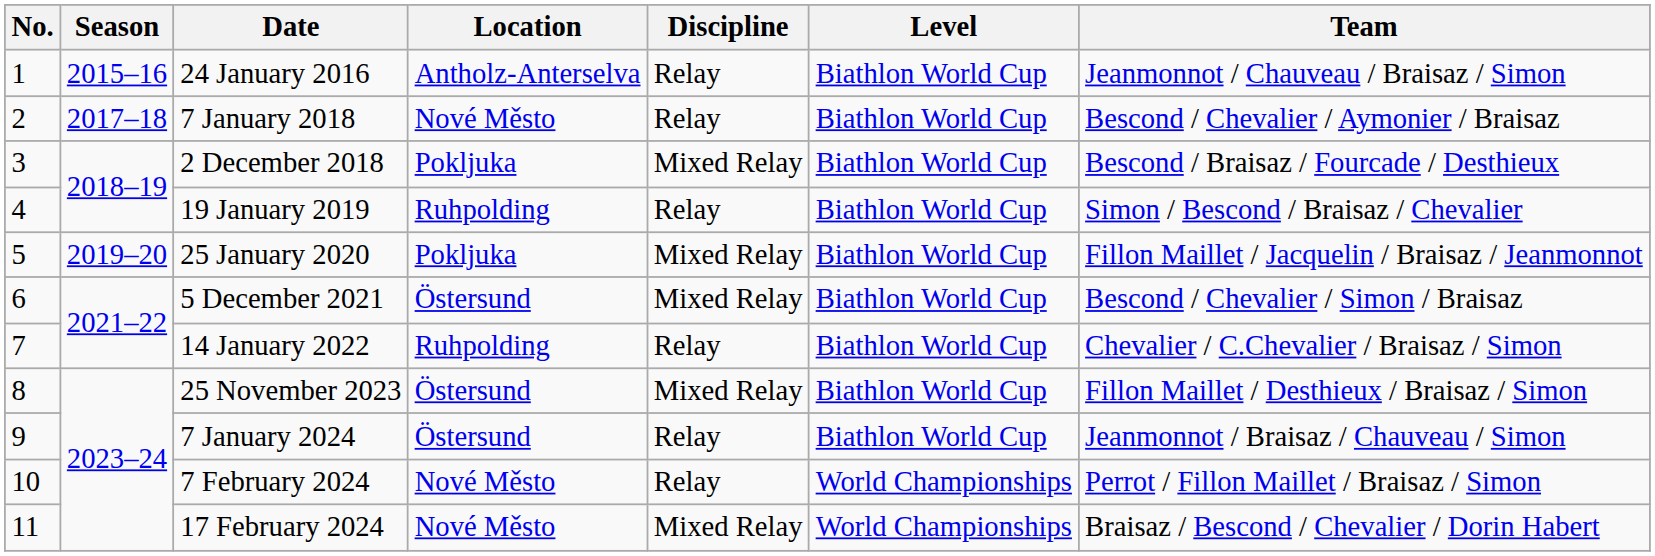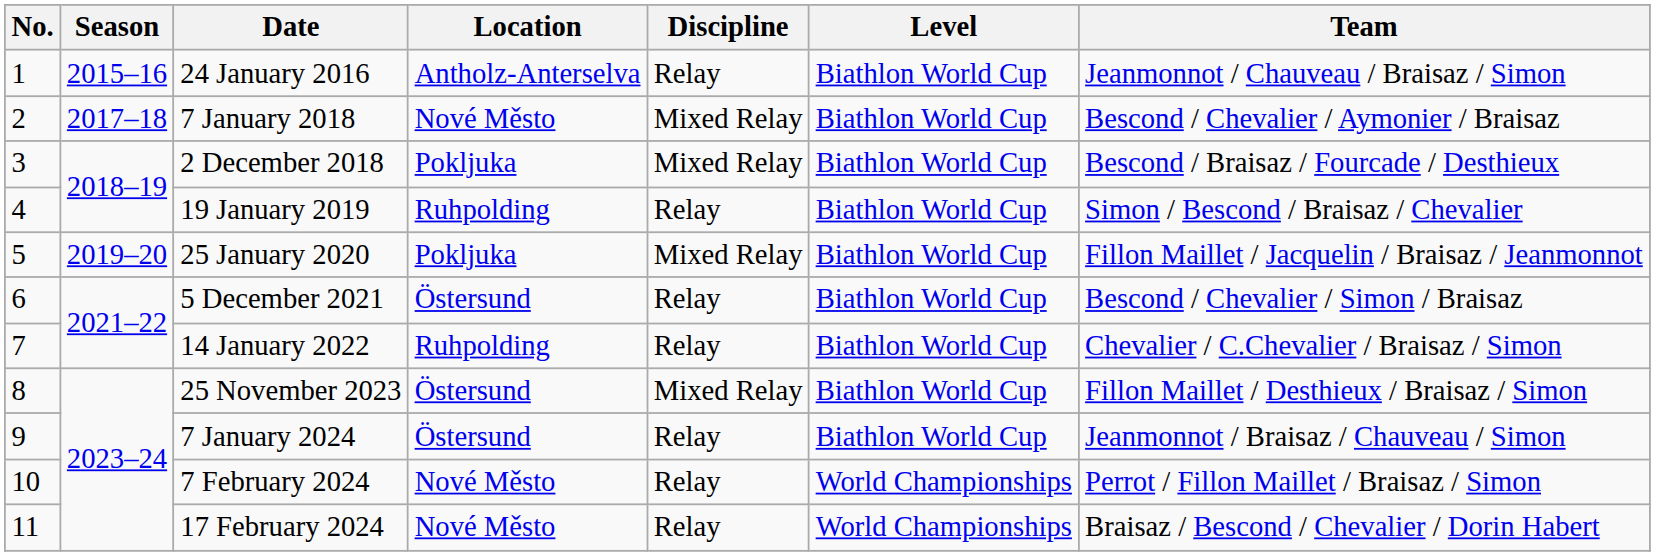 <table class="wikitable sortable" style="text-align:left">
 <tr>
 <th>No.</th>
 <th>Season</th>
 <th>Date</th>
 <th>Location</th>
 <th>Discipline</th>
 <th>Level</th>
 <th>Team</th>
 </tr>
 <tr>
 <td>1</td>
 <td rowspan=1><a href='#'>2015–16</a></td>
 <td>24 January 2016</td>
 <td> <a href='#'>Antholz-Anterselva</a></td>
 <td>Relay</td>
 <td><a href='#'>Biathlon World Cup</a></td>
 <td><a href='#'>Jeanmonnot</a> / <a href='#'>Chauveau</a> / Braisaz / <a href='#'>Simon</a></td>
 </tr>
 <tr>
 <td>2</td>
 <td rowspan=1><a href='#'>2017–18</a></td>
 <td>7 January 2018</td>
 <td> <a href='#'>Nové Město</a></td>
-<td>Relay</td>
+<td>Mixed Relay</td>
 <td><a href='#'>Biathlon World Cup</a></td>
 <td><a href='#'>Bescond</a> / <a href='#'>Chevalier</a> / <a href='#'>Aymonier</a> / Braisaz</td>
 </tr>
 <tr>
 <td>3</td>
 <td rowspan=2><a href='#'>2018–19</a></td>
 <td>2 December 2018</td>
 <td> <a href='#'>Pokljuka</a></td>
 <td>Mixed Relay</td>
 <td><a href='#'>Biathlon World Cup</a></td>
 <td><a href='#'>Bescond</a> / Braisaz / <a href='#'>Fourcade</a> / <a href='#'>Desthieux</a></td>
 </tr>
 <tr>
 <td>4</td>
 <td>19 January 2019</td>
 <td> <a href='#'>Ruhpolding</a></td>
 <td>Relay</td>
 <td><a href='#'>Biathlon World Cup</a></td>
 <td><a href='#'>Simon</a> / <a href='#'>Bescond</a> / Braisaz / <a href='#'>Chevalier</a></td>
 </tr>
 <tr>
 <td>5</td>
 <td rowspan=1><a href='#'>2019–20</a></td>
 <td>25 January 2020</td>
 <td align=left> <a href='#'>Pokljuka</a></td>
 <td>Mixed Relay</td>
 <td><a href='#'>Biathlon World Cup</a></td>
 <td><a href='#'>Fillon Maillet</a> / <a href='#'>Jacquelin</a> / Braisaz / <a href='#'>Jeanmonnot</a></td>
 </tr>
 <tr>
 <td>6</td>
 <td rowspan=2><a href='#'>2021–22</a></td>
 <td>5 December 2021</td>
 <td align=left> <a href='#'>Östersund</a></td>
-<td>Mixed Relay</td>
+<td>Relay</td>
 <td><a href='#'>Biathlon World Cup</a></td>
 <td><a href='#'>Bescond</a> / <a href='#'>Chevalier</a> / <a href='#'>Simon</a> / Braisaz</td>
 </tr>
 <tr>
 <td>7</td>
 <td>14 January 2022</td>
 <td> <a href='#'>Ruhpolding</a></td>
 <td>Relay</td>
 <td><a href='#'>Biathlon World Cup</a></td>
 <td><a href='#'>Chevalier</a> / <a href='#'>C.Chevalier</a> / Braisaz / <a href='#'>Simon</a></td>
 </tr>
 <tr>
 <td>8</td>
 <td rowspan=4><a href='#'>2023–24</a></td>
 <td>25 November 2023</td>
 <td> <a href='#'>Östersund</a></td>
 <td>Mixed Relay</td>
 <td><a href='#'>Biathlon World Cup</a></td>
 <td><a href='#'>Fillon Maillet</a> / <a href='#'>Desthieux</a> / Braisaz / <a href='#'>Simon</a></td>
 </tr>
 <tr>
 <td>9</td>
 <td>7 January 2024</td>
 <td> <a href='#'>Östersund</a></td>
 <td>Relay</td>
 <td><a href='#'>Biathlon World Cup</a></td>
 <td><a href='#'>Jeanmonnot</a> / Braisaz / <a href='#'>Chauveau</a> / <a href='#'>Simon</a></td>
 </tr>
 <tr>
 <td>10</td>
 <td>7 February 2024</td>
 <td> <a href='#'>Nové Město</a></td>
 <td>Relay</td>
 <td><a href='#'>World Championships</a></td>
 <td><a href='#'>Perrot</a> / <a href='#'>Fillon Maillet</a> / Braisaz / <a href='#'>Simon</a></td>
 </tr>
 <tr>
 <td>11</td>
 <td>17 February 2024</td>
 <td> <a href='#'>Nové Město</a></td>
-<td>Mixed Relay</td>
+<td>Relay</td>
 <td><a href='#'>World Championships</a></td>
 <td>Braisaz / <a href='#'>Bescond</a> / <a href='#'>Chevalier</a> / <a href='#'>Dorin Habert</a></td>
 </tr>
 </table>
